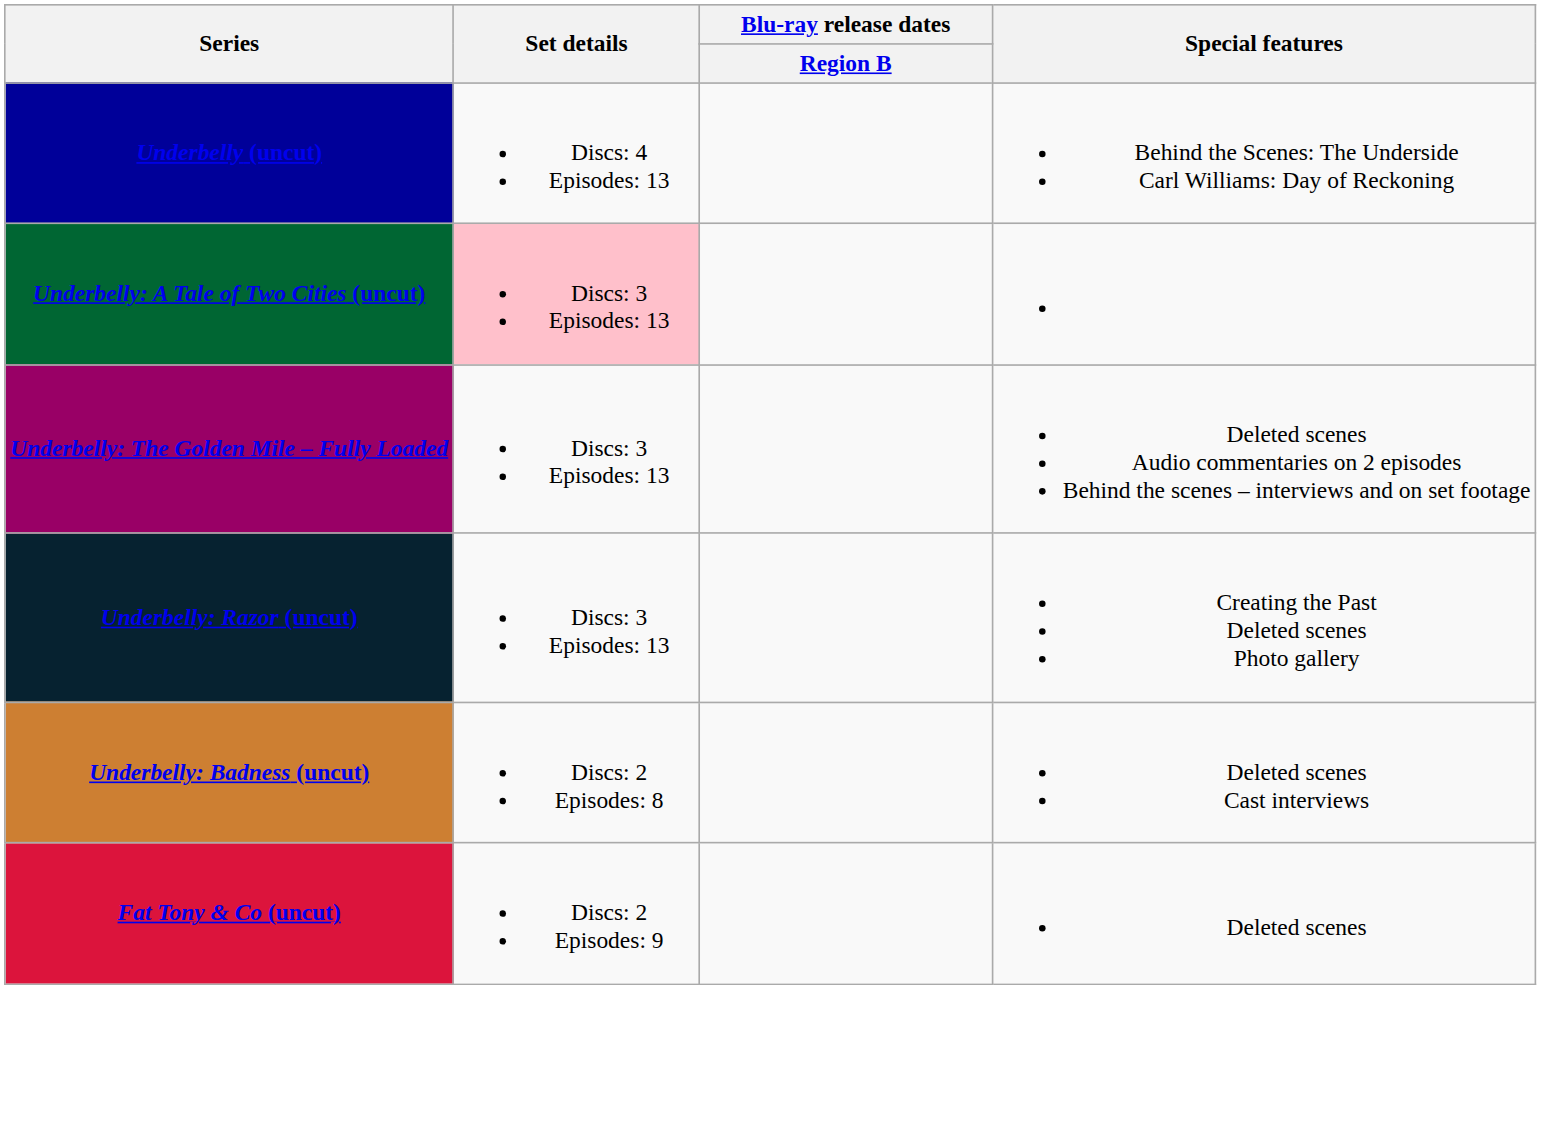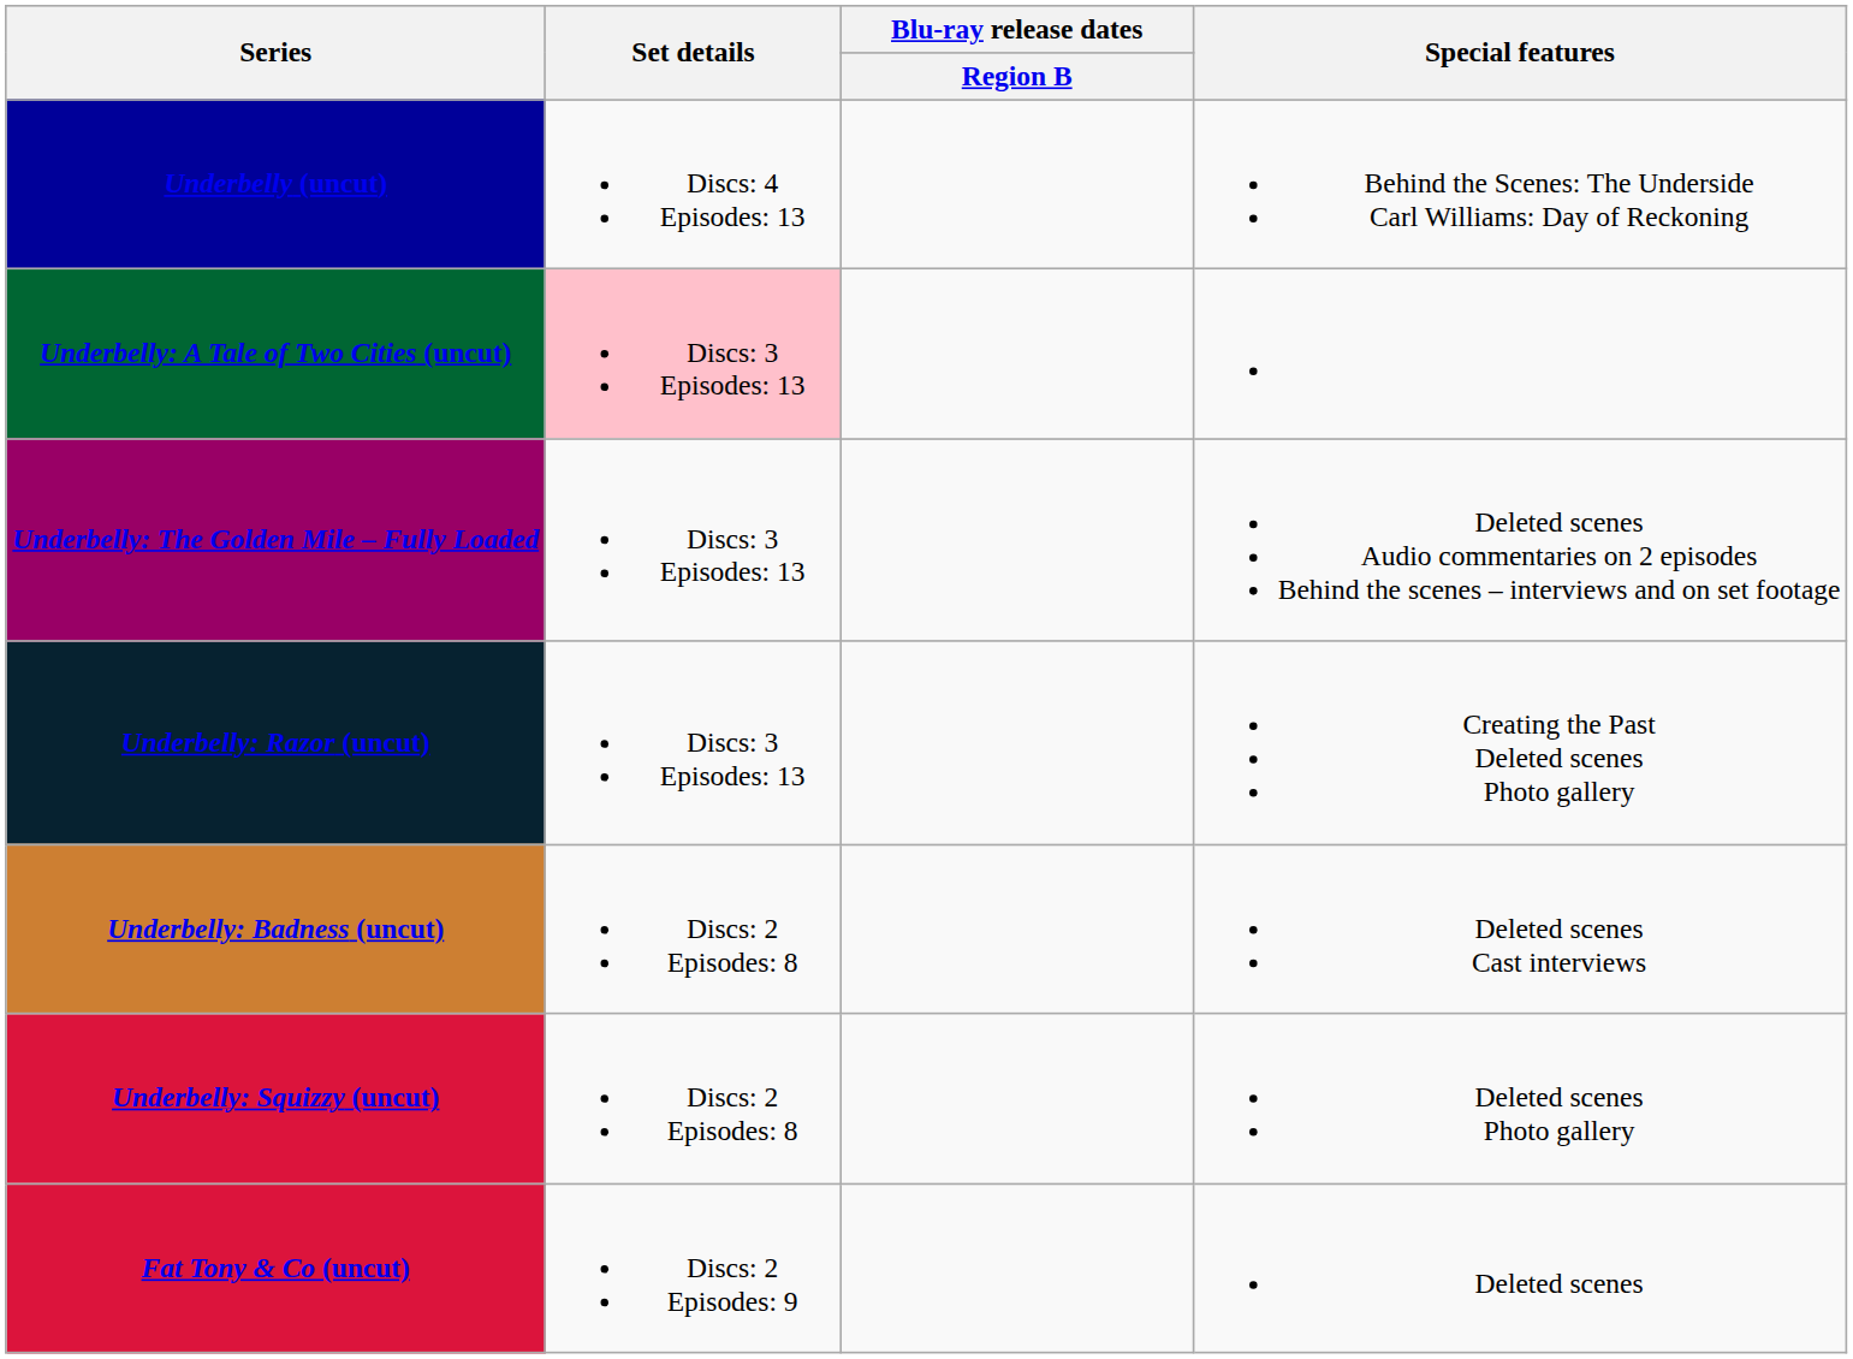 <table class="wikitable plainrowheaders" style="font-size:90%; text-align: center">
 <tr>
 <th scope="col" rowspan="2">Series</th>
 <th scope="col" rowspan="2" style="width: 10em;">Set details</th>
 <th scope="col"><a href='#'>Blu-ray</a> release dates</th>
 <th scope="col" rowspan="2">Special features</th>
 </tr>
 <tr>
 <th scope="col" style="width: 12em; font-size: 100%;"><a href='#'>Region B</a></th>
 </tr>
 <tr>
 <th scope="row" style="text-align:center; background:#000099; color:#fff;"><a href='#'><span><em>Underbelly</em> (uncut)</span></a></th>
 <td><br><ul><li>Discs: 4</li><li>Episodes: 13</li></ul></td>
 <td></td>
 <td><br><ul><li>Behind the Scenes: The Underside</li><li>Carl Williams: Day of Reckoning</li></ul></td>
 </tr>
 <tr>
 <th scope="row" style="text-align:center; background:#006633; color:#fff;"><a href='#'><span><em>Underbelly: A Tale of Two Cities</em> (uncut)</span></a></th>
 <td style="background: pink;"><br><ul><li>Discs: 3</li><li>Episodes: 13</li></ul></td>
 <td></td>
 <td><br><ul><li></li></ul></td>
 </tr>
 <tr>
 <th scope="row" style="text-align:center; background:#990066; color:#fff;"><a href='#'><span><em>Underbelly: The Golden Mile – Fully Loaded</em></span></a></th>
 <td><br><ul><li>Discs: 3</li><li>Episodes: 13</li></ul></td>
 <td></td>
 <td><br><ul><li>Deleted scenes</li><li>Audio commentaries on 2 episodes</li><li>Behind the scenes – interviews and on set footage</li></ul></td>
 </tr>
 <tr>
 <th scope="row" style="text-align:center; background:#062230; color:#fff;"><a href='#'><span><em>Underbelly: Razor</em> (uncut)</span></a></th>
 <td><br><ul><li>Discs: 3</li><li>Episodes: 13</li></ul></td>
 <td></td>
 <td><br><ul><li>Creating the Past</li><li>Deleted scenes</li><li>Photo gallery</li></ul></td>
 </tr>
 <tr>
 <th scope="row" style="text-align:center; background:#CD7F32; color:#fff;"><a href='#'><span><em>Underbelly: Badness</em> (uncut)</span></a></th>
 <td><br><ul><li>Discs: 2</li><li>Episodes: 8</li></ul></td>
 <td></td>
 <td><br><ul><li>Deleted scenes</li><li>Cast interviews</li></ul></td>
 </tr>
 <tr>
+<th scope="row" style="text-align:center; background:#DC143C; color:#fff;"><a href='#'><span><em>Underbelly: Squizzy</em> (uncut)</span></a></th>
+<td><br><ul><li>Discs: 2</li><li>Episodes: 8</li></ul></td>
+<td></td>
+<td><br><ul><li>Deleted scenes</li><li>Photo gallery</li></ul></td>
+</tr>
+<tr>
 <th scope="row" style="text-align:center; background:#DC143C; color:#fff;"><a href='#'><span><em>Fat Tony & Co</em> (uncut)</span></a></th>
 <td><br><ul><li>Discs: 2</li><li>Episodes: 9</li></ul></td>
 <td></td>
 <td><br><ul><li>Deleted scenes</li></ul></td>
 </tr>
 </table>
